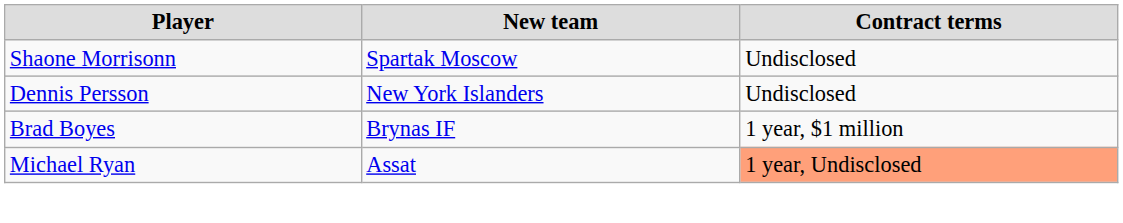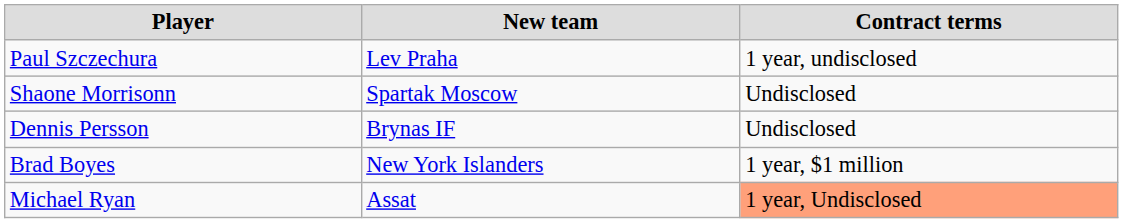 <table class="wikitable" style="width:90%;">
 <tr style="text-align:center; background:#ddd;">
 <td><strong>Player</strong></td>
 <td><strong>New team</strong></td>
 <td><strong>Contract terms</strong></td>
+</tr>
+<tr>
+<td><a href='#'>Paul Szczechura</a></td>
+<td><a href='#'>Lev Praha</a></td>
+<td>1 year, undisclosed</td>
 </tr>
 <tr>
 <td><a href='#'>Shaone Morrisonn</a></td>
 <td><a href='#'>Spartak Moscow</a></td>
 <td>Undisclosed</td>
 </tr>
 <tr>
 <td><a href='#'>Dennis Persson</a></td>
-<td><a href='#'>New York Islanders</a></td>
+<td><a href='#'>Brynas IF</a></td>
 <td>Undisclosed</td>
 </tr>
 <tr>
 <td><a href='#'>Brad Boyes</a></td>
-<td><a href='#'>Brynas IF</a></td>
+<td><a href='#'>New York Islanders</a></td>
 <td>1 year, $1 million</td>
 </tr>
 <tr>
 <td><a href='#'>Michael Ryan</a></td>
 <td><a href='#'>Assat</a></td>
 <td style="background: lightsalmon;">1 year, Undisclosed</td>
 </tr>
 </table>
